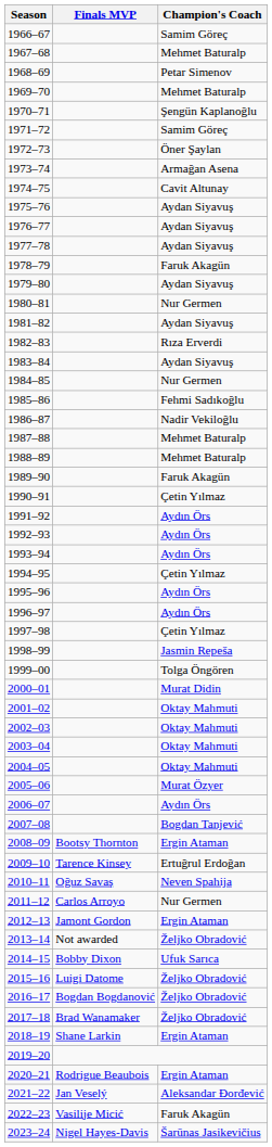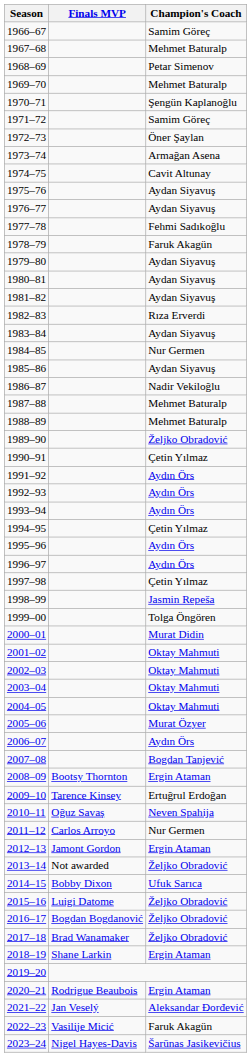 <table class="wikitable">
 <tr>
 <th>Season</th>
 <th><a href='#'>Finals MVP</a></th>
 <th>Champion's Coach</th>
 </tr>
 <tr>
 <td>1966–67</td>
 <td></td>
 <td> Samim Göreç</td>
 </tr>
 <tr>
 <td>1967–68</td>
 <td></td>
 <td> Mehmet Baturalp</td>
 </tr>
 <tr>
 <td>1968–69</td>
 <td></td>
 <td> Petar Simenov</td>
 </tr>
 <tr>
 <td>1969–70</td>
 <td></td>
 <td> Mehmet Baturalp</td>
 </tr>
 <tr>
 <td>1970–71</td>
 <td></td>
 <td> Şengün Kaplanoğlu</td>
 </tr>
 <tr>
 <td>1971–72</td>
 <td></td>
 <td> Samim Göreç</td>
 </tr>
 <tr>
 <td>1972–73</td>
 <td></td>
 <td> Öner Şaylan</td>
 </tr>
 <tr>
 <td>1973–74</td>
 <td></td>
 <td> Armağan Asena</td>
 </tr>
 <tr>
 <td>1974–75</td>
 <td></td>
 <td> Cavit Altunay</td>
 </tr>
 <tr>
 <td>1975–76</td>
 <td></td>
 <td> Aydan Siyavuş</td>
 </tr>
 <tr>
 <td>1976–77</td>
 <td></td>
 <td> Aydan Siyavuş</td>
 </tr>
 <tr>
 <td>1977–78</td>
 <td></td>
-<td> Aydan Siyavuş</td>
+<td> Fehmi Sadıkoğlu</td>
 </tr>
 <tr>
 <td>1978–79</td>
 <td></td>
 <td> Faruk Akagün</td>
 </tr>
 <tr>
 <td>1979–80</td>
 <td></td>
 <td> Aydan Siyavuş</td>
 </tr>
 <tr>
 <td>1980–81</td>
 <td></td>
-<td> Nur Germen</td>
+<td> Aydan Siyavuş</td>
 </tr>
 <tr>
 <td>1981–82</td>
 <td></td>
 <td> Aydan Siyavuş</td>
 </tr>
 <tr>
 <td>1982–83</td>
 <td></td>
 <td> Rıza Erverdi</td>
 </tr>
 <tr>
 <td>1983–84</td>
 <td></td>
 <td> Aydan Siyavuş</td>
 </tr>
 <tr>
 <td>1984–85</td>
 <td></td>
 <td> Nur Germen</td>
 </tr>
 <tr>
 <td>1985–86</td>
 <td></td>
-<td> Fehmi Sadıkoğlu</td>
+<td> Aydan Siyavuş</td>
 </tr>
 <tr>
 <td>1986–87</td>
 <td></td>
 <td> Nadir Vekiloğlu</td>
 </tr>
 <tr>
 <td>1987–88</td>
 <td></td>
 <td> Mehmet Baturalp</td>
 </tr>
 <tr>
 <td>1988–89</td>
 <td></td>
 <td> Mehmet Baturalp</td>
 </tr>
 <tr>
 <td>1989–90</td>
 <td></td>
-<td> Faruk Akagün</td>
+<td> <a href='#'>Željko Obradović</a></td>
 </tr>
 <tr>
 <td>1990–91</td>
 <td></td>
 <td> Çetin Yılmaz</td>
 </tr>
 <tr>
 <td>1991–92</td>
 <td></td>
 <td> <a href='#'>Aydın Örs</a></td>
 </tr>
 <tr>
 <td>1992–93</td>
 <td></td>
 <td> <a href='#'>Aydın Örs</a></td>
 </tr>
 <tr>
 <td>1993–94</td>
 <td></td>
 <td> <a href='#'>Aydın Örs</a></td>
 </tr>
 <tr>
 <td>1994–95</td>
 <td></td>
 <td> Çetin Yılmaz</td>
 </tr>
 <tr>
 <td>1995–96</td>
 <td></td>
 <td> <a href='#'>Aydın Örs</a></td>
 </tr>
 <tr>
 <td>1996–97</td>
 <td></td>
 <td> <a href='#'>Aydın Örs</a></td>
 </tr>
 <tr>
 <td>1997–98</td>
 <td></td>
 <td> Çetin Yılmaz</td>
 </tr>
 <tr>
 <td>1998–99</td>
 <td></td>
 <td> <a href='#'>Jasmin Repeša</a></td>
 </tr>
 <tr>
 <td>1999–00</td>
 <td></td>
 <td> Tolga Öngören</td>
 </tr>
 <tr>
 <td><a href='#'>2000–01</a></td>
 <td></td>
 <td> <a href='#'>Murat Didin</a></td>
 </tr>
 <tr>
 <td><a href='#'>2001–02</a></td>
 <td></td>
 <td> <a href='#'>Oktay Mahmuti</a></td>
 </tr>
 <tr>
 <td><a href='#'>2002–03</a></td>
 <td></td>
 <td> <a href='#'>Oktay Mahmuti</a></td>
 </tr>
 <tr>
 <td><a href='#'>2003–04</a></td>
 <td></td>
 <td> <a href='#'>Oktay Mahmuti</a></td>
 </tr>
 <tr>
 <td><a href='#'>2004–05</a></td>
 <td></td>
 <td> <a href='#'>Oktay Mahmuti</a></td>
 </tr>
 <tr>
 <td><a href='#'>2005–06</a></td>
 <td></td>
 <td> <a href='#'>Murat Özyer</a></td>
 </tr>
 <tr>
 <td><a href='#'>2006–07</a></td>
 <td></td>
 <td> <a href='#'>Aydın Örs</a></td>
 </tr>
 <tr>
 <td><a href='#'>2007–08</a></td>
 <td></td>
 <td> <a href='#'>Bogdan Tanjević</a></td>
 </tr>
 <tr>
 <td><a href='#'>2008–09</a></td>
 <td> <a href='#'>Bootsy Thornton</a></td>
 <td> <a href='#'>Ergin Ataman</a></td>
 </tr>
 <tr>
 <td><a href='#'>2009–10</a></td>
 <td> <a href='#'>Tarence Kinsey</a></td>
 <td> Ertuğrul Erdoğan</td>
 </tr>
 <tr>
 <td><a href='#'>2010–11</a></td>
 <td> <a href='#'>Oğuz Savaş</a></td>
 <td> <a href='#'>Neven Spahija</a></td>
 </tr>
 <tr>
 <td><a href='#'>2011–12</a></td>
 <td> <a href='#'>Carlos Arroyo</a></td>
 <td> Nur Germen</td>
 </tr>
 <tr>
 <td><a href='#'>2012–13</a></td>
 <td> <a href='#'>Jamont Gordon</a></td>
 <td> <a href='#'>Ergin Ataman</a></td>
 </tr>
 <tr>
 <td><a href='#'>2013–14</a></td>
 <td>Not awarded</td>
 <td> <a href='#'>Željko Obradović</a></td>
 </tr>
 <tr>
 <td><a href='#'>2014–15</a></td>
 <td> <a href='#'>Bobby Dixon</a></td>
 <td> <a href='#'>Ufuk Sarıca</a></td>
 </tr>
 <tr>
 <td><a href='#'>2015–16</a></td>
 <td> <a href='#'>Luigi Datome</a></td>
 <td> <a href='#'>Željko Obradović</a></td>
 </tr>
 <tr>
 <td><a href='#'>2016–17</a></td>
 <td> <a href='#'>Bogdan Bogdanović</a></td>
 <td> <a href='#'>Željko Obradović</a></td>
 </tr>
 <tr>
 <td><a href='#'>2017–18</a></td>
 <td> <a href='#'>Brad Wanamaker</a></td>
 <td> <a href='#'>Željko Obradović</a></td>
 </tr>
 <tr>
 <td><a href='#'>2018–19</a></td>
 <td> <a href='#'>Shane Larkin</a></td>
 <td> <a href='#'>Ergin Ataman</a></td>
 </tr>
 <tr>
 <td><a href='#'>2019–20</a></td>
 <td colspan=2></td>
 </tr>
 <tr>
 <td><a href='#'>2020–21</a></td>
 <td> <a href='#'>Rodrigue Beaubois</a></td>
 <td> <a href='#'>Ergin Ataman</a></td>
 </tr>
 <tr>
 <td><a href='#'>2021–22</a></td>
 <td> <a href='#'>Jan Veselý</a></td>
 <td> <a href='#'>Aleksandar Đorđević</a></td>
 </tr>
 <tr>
 <td><a href='#'>2022–23</a></td>
 <td> <a href='#'>Vasilije Micić</a></td>
 <td> Faruk Akagün</td>
 </tr>
 <tr>
 <td><a href='#'>2023–24</a></td>
 <td> <a href='#'>Nigel Hayes-Davis</a></td>
 <td> <a href='#'>Šarūnas Jasikevičius</a></td>
 </tr>
 </table>
